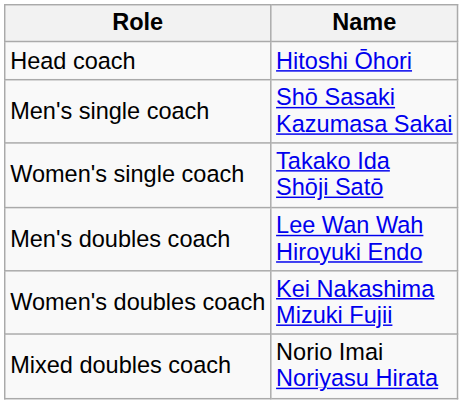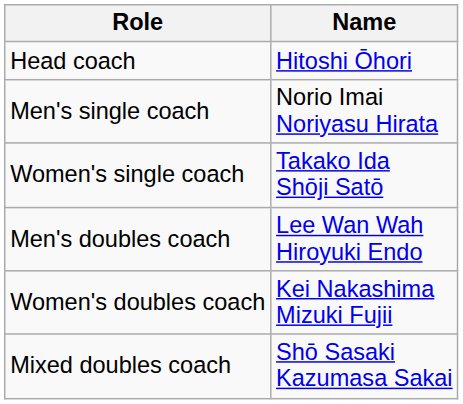 <table class="wikitable">
 <tr>
 <th>Role</th>
 <th>Name</th>
 </tr>
 <tr>
 <td>Head coach</td>
 <td> <a href='#'>Hitoshi Ōhori</a></td>
 </tr>
 <tr>
 <td>Men's single coach</td>
-<td> <a href='#'>Shō Sasaki</a><br> <a href='#'>Kazumasa Sakai</a></td>
+<td> Norio Imai<br> <a href='#'>Noriyasu Hirata</a></td>
 </tr>
 <tr>
 <td>Women's single coach</td>
 <td> <a href='#'>Takako Ida</a><br> <a href='#'>Shōji Satō</a></td>
 </tr>
 <tr>
 <td>Men's doubles coach</td>
 <td> <a href='#'>Lee Wan Wah</a><br> <a href='#'>Hiroyuki Endo</a></td>
 </tr>
 <tr>
 <td>Women's doubles coach</td>
 <td> <a href='#'>Kei Nakashima</a><br> <a href='#'>Mizuki Fujii</a></td>
 </tr>
 <tr>
 <td>Mixed doubles coach</td>
-<td> Norio Imai<br> <a href='#'>Noriyasu Hirata</a></td>
+<td> <a href='#'>Shō Sasaki</a><br> <a href='#'>Kazumasa Sakai</a></td>
 </tr>
 </table>
